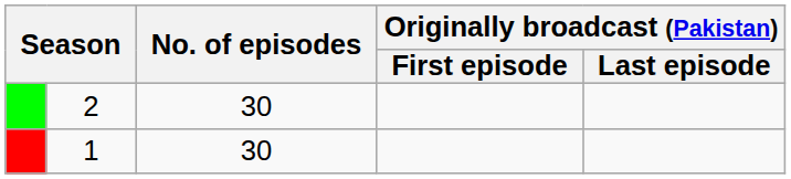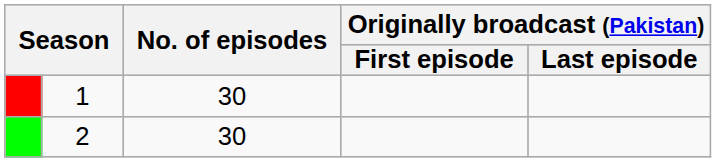 <table class="wikitable" style="text-align:center">
 <tr>
 <th style="padding: 0 8px" colspan="2" rowspan="2">Season</th>
 <th style="padding: 0 8px" rowspan="2">No. of episodes</th>
 <th colspan="2">Originally broadcast <small>(<a href='#'>Pakistan</a>)</small></th>
 </tr>
 <tr>
 <th style="padding: 0 8px">First episode</th>
 <th style="padding: 0 8px">Last episode</th>
 </tr>
 <tr>
+<td style="background:#f00;"></td>
+<td style="text-align:center;">1</td>
+<td style="text-align:center;">30</td>
+<td style="text-align:center;"></td>
+<td style="text-align:center;"></td>
+</tr>
+<tr>
 <td style="background:#0f0;"></td>
 <td style="text-align:center;">2</td>
 <td style="text-align:center;">30</td>
 <td style="text-align:center;"></td>
 <td style="text-align:center;"></td>
 </tr>
-<tr>
-<td style="background:#f00;"></td>
-<td style="text-align:center;">1</td>
-<td style="text-align:center;">30</td>
-<td style="text-align:center;"></td>
-<td style="text-align:center;"></td>
-</tr>
 </table>
